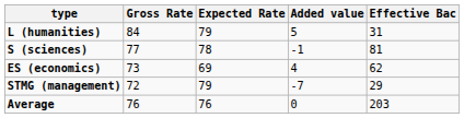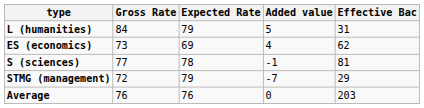 <table class="wikitable">
 <tr>
 <th>type</th>
 <th><strong>Gross Rate</strong></th>
 <th><strong>Expected Rate</strong></th>
 <th><strong>Added value</strong></th>
 <th><strong>Effective Bac</strong></th>
 </tr>
 <tr>
 <td><strong>L (humanities)</strong></td>
 <td>84</td>
 <td>79</td>
 <td>5</td>
 <td>31</td>
 </tr>
 <tr>
+<td><strong>ES (economics)</strong></td>
+<td>73</td>
+<td>69</td>
+<td>4</td>
+<td>62</td>
+</tr>
+<tr>
 <td><strong>S (sciences)</strong></td>
 <td>77</td>
 <td>78</td>
 <td>-1</td>
 <td>81</td>
-</tr>
-<tr>
-<td><strong>ES (economics)</strong></td>
-<td>73</td>
-<td>69</td>
-<td>4</td>
-<td>62</td>
 </tr>
 <tr>
 <td><strong>STMG (management)</strong></td>
 <td>72</td>
 <td>79</td>
 <td>-7</td>
 <td>29</td>
 </tr>
 <tr>
 <td><strong>Average</strong></td>
 <td>76</td>
 <td>76</td>
 <td>0</td>
 <td>203</td>
 </tr>
 </table>
